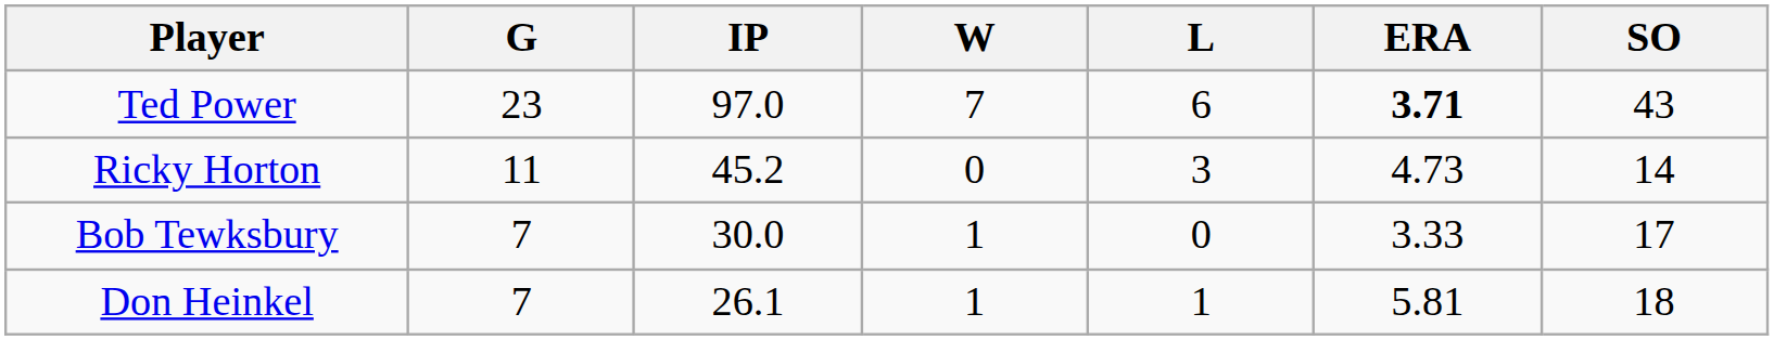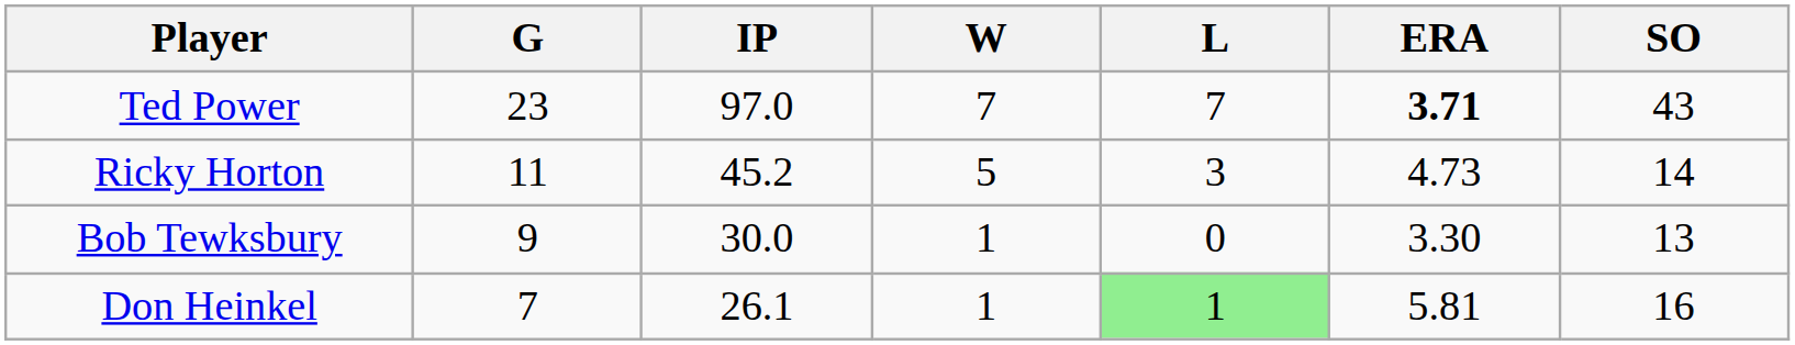 <table class="wikitable sortable">
 <tr>
 <th bgcolor="#DDDDFF" width="16%">Player</th>
 <th bgcolor="#DDDDFF" width="9%">G</th>
 <th bgcolor="#DDDDFF" width="9%">IP</th>
 <th bgcolor="#DDDDFF" width="9%">W</th>
 <th bgcolor="#DDDDFF" width="9%">L</th>
 <th bgcolor="#DDDDFF" width="9%">ERA</th>
 <th bgcolor="#DDDDFF" width="9%">SO</th>
 </tr>
 <tr align="center">
 <td><a href='#'>Ted Power</a></td>
 <td>23</td>
 <td>97.0</td>
 <td>7</td>
-<td>6</td>
+<td>7</td>
 <td><strong>3.71</strong></td>
 <td>43</td>
 </tr>
 <tr align="center">
 <td><a href='#'>Ricky Horton</a></td>
 <td>11</td>
 <td>45.2</td>
-<td>0</td>
+<td>5</td>
 <td>3</td>
 <td>4.73</td>
 <td>14</td>
 </tr>
 <tr align="center">
 <td><a href='#'>Bob Tewksbury</a></td>
-<td>7</td>
+<td>9</td>
 <td>30.0</td>
 <td>1</td>
 <td>0</td>
-<td>3.33</td>
-<td>17</td>
+<td>3.30</td>
+<td>13</td>
 </tr>
 <tr align="center">
 <td><a href='#'>Don Heinkel</a></td>
 <td>7</td>
 <td>26.1</td>
 <td>1</td>
-<td>1</td>
+<td style="background: lightgreen;">1</td>
 <td>5.81</td>
-<td>18</td>
+<td>16</td>
 </tr>
 </table>
